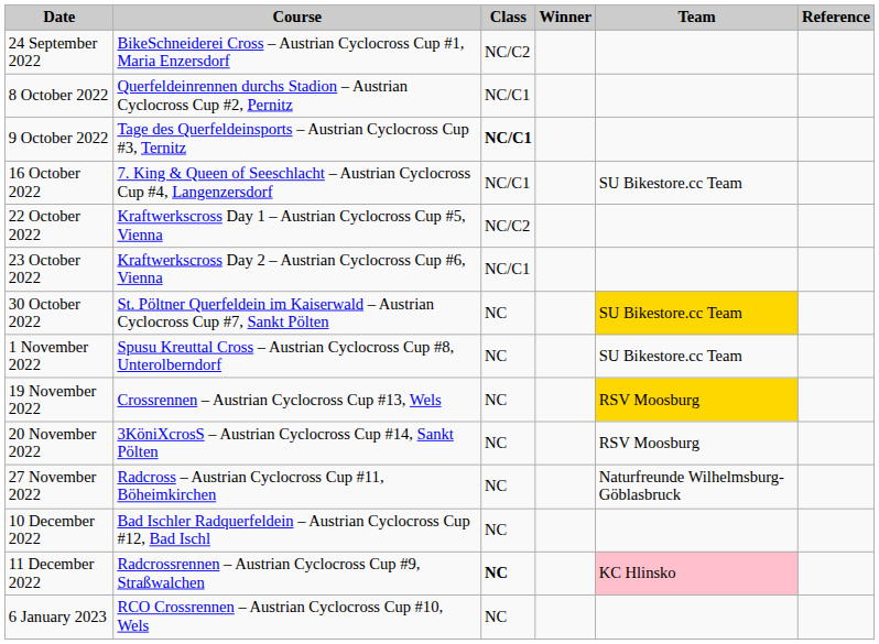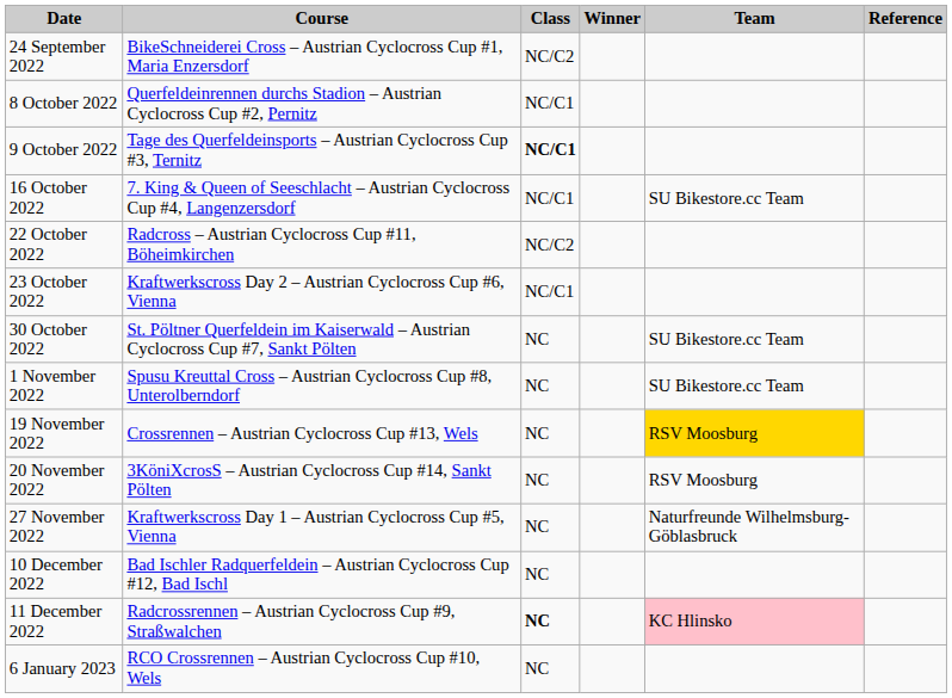 <table class="wikitable sortable alternance ">
 <tr>
 <th scope="col" style="background-color:#CCCCCC;">Date</th>
 <th scope="col" style="background-color:#CCCCCC;">Course</th>
 <th scope="col" style="background-color:#CCCCCC;">Class</th>
 <th scope="col" style="background-color:#CCCCCC;">Winner</th>
 <th scope="col" style="background-color:#CCCCCC;">Team</th>
 <th scope="col" style="background-color:#CCCCCC;">Reference</th>
 </tr>
 <tr>
 <td>24 September 2022</td>
 <td> <a href='#'>BikeSchneiderei Cross</a> – Austrian Cyclocross Cup #1, <a href='#'>Maria Enzersdorf</a></td>
 <td>NC/C2</td>
 <td></td>
 <td></td>
 <td></td>
 </tr>
 <tr>
 <td>8 October 2022</td>
 <td> <a href='#'>Querfeldeinrennen durchs Stadion</a> – Austrian Cyclocross Cup #2, <a href='#'>Pernitz</a></td>
 <td>NC/C1</td>
 <td></td>
 <td></td>
 <td></td>
 </tr>
 <tr>
 <td>9 October 2022</td>
 <td> <a href='#'>Tage des Querfeldeinsports</a> – Austrian Cyclocross Cup #3, <a href='#'>Ternitz</a></td>
 <td><strong>NC/C1</strong></td>
 <td></td>
 <td></td>
 <td></td>
 </tr>
 <tr>
 <td>16 October 2022</td>
 <td> <a href='#'>7. King & Queen of Seeschlacht</a> – Austrian Cyclocross Cup #4, <a href='#'>Langenzersdorf</a></td>
 <td>NC/C1</td>
 <td></td>
 <td>SU Bikestore.cc Team</td>
 <td></td>
 </tr>
 <tr>
 <td>22 October 2022</td>
-<td> <a href='#'>Kraftwerkscross</a> Day 1 – Austrian Cyclocross Cup #5, <a href='#'>Vienna</a></td>
+<td> <a href='#'>Radcross</a> – Austrian Cyclocross Cup #11, <a href='#'>Böheimkirchen</a></td>
 <td>NC/C2</td>
 <td></td>
 <td></td>
 <td></td>
 </tr>
 <tr>
 <td>23 October 2022</td>
 <td> <a href='#'>Kraftwerkscross</a> Day 2 – Austrian Cyclocross Cup #6, <a href='#'>Vienna</a></td>
 <td>NC/C1</td>
 <td></td>
 <td></td>
 <td></td>
 </tr>
 <tr>
 <td>30 October 2022</td>
 <td> <a href='#'>St. Pöltner Querfeldein im Kaiserwald</a> – Austrian Cyclocross Cup #7, <a href='#'>Sankt Pölten</a></td>
 <td>NC</td>
 <td></td>
-<td style="background: gold;">SU Bikestore.cc Team</td>
+<td>SU Bikestore.cc Team</td>
 <td></td>
 </tr>
 <tr>
 <td>1 November 2022</td>
 <td> <a href='#'>Spusu Kreuttal Cross</a> – Austrian Cyclocross Cup #8, <a href='#'>Unterolberndorf</a></td>
 <td>NC</td>
 <td></td>
 <td>SU Bikestore.cc Team</td>
 <td></td>
 </tr>
 <tr>
 <td>19 November 2022</td>
 <td> <a href='#'>Crossrennen</a> – Austrian Cyclocross Cup #13, <a href='#'>Wels</a></td>
 <td>NC</td>
 <td></td>
 <td style="background: gold;">RSV Moosburg</td>
 <td></td>
 </tr>
 <tr>
 <td>20 November 2022</td>
 <td> <a href='#'>3KöniXcrosS</a> – Austrian Cyclocross Cup #14, <a href='#'>Sankt Pölten</a></td>
 <td>NC</td>
 <td></td>
 <td>RSV Moosburg</td>
 <td></td>
 </tr>
 <tr>
 <td>27 November 2022</td>
-<td> <a href='#'>Radcross</a> – Austrian Cyclocross Cup #11, <a href='#'>Böheimkirchen</a></td>
+<td> <a href='#'>Kraftwerkscross</a> Day 1 – Austrian Cyclocross Cup #5, <a href='#'>Vienna</a></td>
 <td>NC</td>
 <td></td>
 <td>Naturfreunde Wilhelmsburg-Göblasbruck</td>
 <td></td>
 </tr>
 <tr>
 <td>10 December 2022</td>
 <td> <a href='#'>Bad Ischler Radquerfeldein</a> – Austrian Cyclocross Cup #12, <a href='#'>Bad Ischl</a></td>
 <td>NC</td>
 <td></td>
 <td></td>
 <td></td>
 </tr>
 <tr>
 <td>11 December 2022</td>
 <td> <a href='#'>Radcrossrennen</a> – Austrian Cyclocross Cup #9, <a href='#'>Straßwalchen</a></td>
 <td><strong>NC</strong></td>
 <td></td>
 <td style="background: pink;">KC Hlinsko</td>
 <td></td>
 </tr>
 <tr>
 <td>6 January 2023</td>
 <td> <a href='#'>RCO Crossrennen</a> – Austrian Cyclocross Cup #10, <a href='#'>Wels</a></td>
 <td>NC</td>
 <td></td>
 <td></td>
 <td></td>
 </tr>
 </table>
